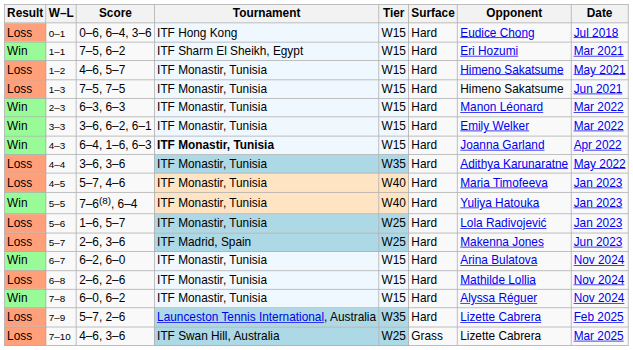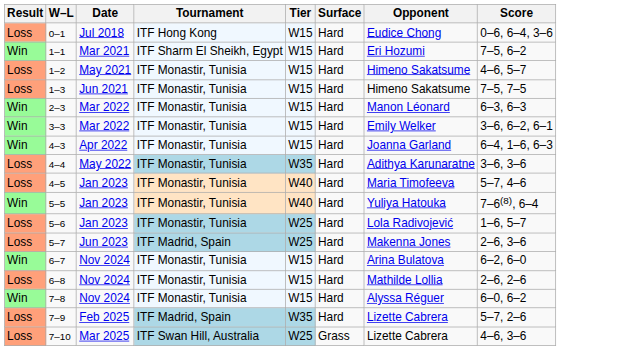 <table class="wikitable sortable">
 <tr>
 <th>Result</th>
 <th class="unsortable">W–L</th>
-<th class="unsortable">Score</th>
+<th>Date</th>
 <th>Tournament</th>
 <th>Tier</th>
 <th>Surface</th>
 <th>Opponent</th>
-<th>Date</th>
+<th class="unsortable">Score</th>
 </tr>
 <tr>
 <td style="background:#ffa07a;">Loss</td>
 <td><small>0–1</small></td>
-<td>0–6, 6–4, 3–6</td>
+<td><a href='#'>Jul 2018</a></td>
 <td bgcolor="#f0f8ff">ITF Hong Kong</td>
 <td bgcolor="#f0f8ff">W15</td>
 <td>Hard</td>
 <td> <a href='#'>Eudice Chong</a></td>
-<td><a href='#'>Jul 2018</a></td>
+<td>0–6, 6–4, 3–6</td>
 </tr>
 <tr>
 <td style="background:#98fb98;">Win</td>
 <td><small>1–1</small></td>
-<td>7–5, 6–2</td>
+<td><a href='#'>Mar 2021</a></td>
 <td bgcolor=#f0f8ff>ITF Sharm El Sheikh, Egypt</td>
 <td bgcolor=#f0f8ff>W15</td>
 <td>Hard</td>
 <td> <a href='#'>Eri Hozumi</a></td>
-<td><a href='#'>Mar 2021</a></td>
+<td>7–5, 6–2</td>
 </tr>
 <tr>
 <td style="background:#ffa07a;">Loss</td>
 <td><small>1–2</small></td>
-<td>4–6, 5–7</td>
+<td><a href='#'>May 2021</a></td>
 <td style="background:#f0f8ff;">ITF Monastir, Tunisia</td>
 <td style="background:#f0f8ff;">W15</td>
 <td>Hard</td>
 <td> <a href='#'>Himeno Sakatsume</a></td>
-<td><a href='#'>May 2021</a></td>
+<td>4–6, 5–7</td>
 </tr>
 <tr>
 <td style="background:#ffa07a;">Loss</td>
 <td><small>1–3</small></td>
-<td>7–5, 7–5</td>
+<td><a href='#'>Jun 2021</a></td>
 <td style="background:#f0f8ff;">ITF Monastir, Tunisia</td>
 <td style="background:#f0f8ff;">W15</td>
 <td>Hard</td>
 <td> Himeno Sakatsume</td>
-<td><a href='#'>Jun 2021</a></td>
+<td>7–5, 7–5</td>
 </tr>
 <tr>
 <td style="background:#98fb98;">Win</td>
 <td><small>2–3</small></td>
-<td>6–3, 6–3</td>
+<td><a href='#'>Mar 2022</a></td>
 <td style="background:#f0f8ff;">ITF Monastir, Tunisia</td>
 <td style="background:#f0f8ff;">W15</td>
 <td>Hard</td>
 <td> <a href='#'>Manon Léonard</a></td>
-<td><a href='#'>Mar 2022</a></td>
+<td>6–3, 6–3</td>
 </tr>
 <tr>
 <td style="background:#98fb98;">Win</td>
 <td><small>3–3</small></td>
-<td>3–6, 6–2, 6–1</td>
+<td><a href='#'>Mar 2022</a></td>
 <td style="background:#f0f8ff;">ITF Monastir, Tunisia</td>
 <td style="background:#f0f8ff;">W15</td>
 <td>Hard</td>
 <td> <a href='#'>Emily Welker</a></td>
-<td><a href='#'>Mar 2022</a></td>
+<td>3–6, 6–2, 6–1</td>
 </tr>
 <tr>
 <td style="background:#98fb98;">Win</td>
 <td><small>4–3</small></td>
-<td>6–4, 1–6, 6–3</td>
-<td style="background:#f0f8ff;"><strong>ITF Monastir, Tunisia</strong></td>
+<td><a href='#'>Apr 2022</a></td>
+<td style="background:#f0f8ff;">ITF Monastir, Tunisia</td>
 <td style="background:#f0f8ff;">W15</td>
 <td>Hard</td>
 <td> <a href='#'>Joanna Garland</a></td>
-<td><a href='#'>Apr 2022</a></td>
+<td>6–4, 1–6, 6–3</td>
 </tr>
 <tr>
 <td style="background:#ffa07a;">Loss</td>
 <td><small>4–4</small></td>
-<td>3–6, 3–6</td>
+<td><a href='#'>May 2022</a></td>
 <td style="background:lightblue;">ITF Monastir, Tunisia</td>
 <td style="background:lightblue;">W35</td>
 <td>Hard</td>
 <td> <a href='#'>Adithya Karunaratne</a></td>
-<td><a href='#'>May 2022</a></td>
+<td>3–6, 3–6</td>
 </tr>
 <tr>
 <td style="background:#ffa07a;">Loss</td>
 <td><small>4–5</small></td>
-<td>5–7, 4–6</td>
+<td><a href='#'>Jan 2023</a></td>
 <td style="background:#ffe4c4;">ITF Monastir, Tunisia</td>
 <td style="background:#ffe4c4;">W40</td>
 <td>Hard</td>
 <td> <a href='#'>Maria Timofeeva</a></td>
-<td><a href='#'>Jan 2023</a></td>
+<td>5–7, 4–6</td>
 </tr>
 <tr>
 <td style="background:#98fb98;">Win</td>
 <td><small>5–5</small></td>
-<td>7–6<sup>(8)</sup>, 6–4</td>
+<td><a href='#'>Jan 2023</a></td>
 <td style="background:#ffe4c4;">ITF Monastir, Tunisia</td>
 <td style="background:#ffe4c4;">W40</td>
 <td>Hard</td>
 <td> <a href='#'>Yuliya Hatouka</a></td>
-<td><a href='#'>Jan 2023</a></td>
+<td>7–6<sup>(8)</sup>, 6–4</td>
 </tr>
 <tr>
 <td style="background:#ffa07a;">Loss</td>
 <td><small>5–6</small></td>
-<td>1–6, 5–7</td>
+<td><a href='#'>Jan 2023</a></td>
 <td style="background:lightblue;">ITF Monastir, Tunisia</td>
 <td style="background:lightblue;">W25</td>
 <td>Hard</td>
 <td> <a href='#'>Lola Radivojević</a></td>
-<td><a href='#'>Jan 2023</a></td>
+<td>1–6, 5–7</td>
 </tr>
 <tr>
 <td bgcolor="ffa07a">Loss</td>
 <td><small>5–7</small></td>
-<td>2–6, 3–6</td>
+<td><a href='#'>Jun 2023</a></td>
 <td style="background:lightblue;">ITF Madrid, Spain</td>
 <td style="background:lightblue;">W25</td>
 <td>Hard</td>
 <td> <a href='#'>Makenna Jones</a></td>
-<td><a href='#'>Jun 2023</a></td>
+<td>2–6, 3–6</td>
 </tr>
 <tr>
 <td style="background:#98fb98;">Win</td>
 <td><small>6–7</small></td>
-<td>6–2, 6–0</td>
+<td><a href='#'>Nov 2024</a></td>
 <td style="background:#f0f8ff;">ITF Monastir, Tunisia</td>
 <td style="background:#f0f8ff;">W15</td>
 <td>Hard</td>
 <td> <a href='#'>Arina Bulatova</a></td>
-<td><a href='#'>Nov 2024</a></td>
+<td>6–2, 6–0</td>
 </tr>
 <tr>
 <td style="background:#ffa07a;">Loss</td>
 <td><small>6–8</small></td>
-<td>2–6, 2–6</td>
+<td><a href='#'>Nov 2024</a></td>
 <td style="background:#f0f8ff;">ITF Monastir, Tunisia</td>
 <td style="background:#f0f8ff;">W15</td>
 <td>Hard</td>
 <td> <a href='#'>Mathilde Lollia</a></td>
-<td><a href='#'>Nov 2024</a></td>
+<td>2–6, 2–6</td>
 </tr>
 <tr>
 <td style="background:#98fb98;">Win</td>
 <td><small>7–8</small></td>
-<td>6–0, 6–2</td>
+<td><a href='#'>Nov 2024</a></td>
 <td style="background:#f0f8ff;">ITF Monastir, Tunisia</td>
 <td style="background:#f0f8ff;">W15</td>
 <td>Hard</td>
 <td> <a href='#'>Alyssa Réguer</a></td>
-<td><a href='#'>Nov 2024</a></td>
+<td>6–0, 6–2</td>
 </tr>
 <tr>
 <td style="background:#ffa07a;">Loss</td>
 <td><small>7–9</small></td>
-<td>5–7, 2–6</td>
-<td style="background:lightblue;"><a href='#'>Launceston Tennis International</a>, Australia</td>
+<td><a href='#'>Feb 2025</a></td>
+<td style="background:lightblue;">ITF Madrid, Spain</td>
 <td style="background:lightblue;">W35</td>
 <td>Hard</td>
 <td> <a href='#'>Lizette Cabrera</a></td>
-<td><a href='#'>Feb 2025</a></td>
+<td>5–7, 2–6</td>
 </tr>
 <tr>
 <td style="background:#ffa07a;">Loss</td>
 <td><small>7–10</small></td>
-<td>4–6, 3–6</td>
+<td><a href='#'>Mar 2025</a></td>
 <td style="background:lightblue;">ITF Swan Hill, Australia</td>
 <td style="background:lightblue;">W25</td>
 <td>Grass</td>
 <td> Lizette Cabrera</td>
-<td><a href='#'>Mar 2025</a></td>
+<td>4–6, 3–6</td>
 </tr>
 </table>
